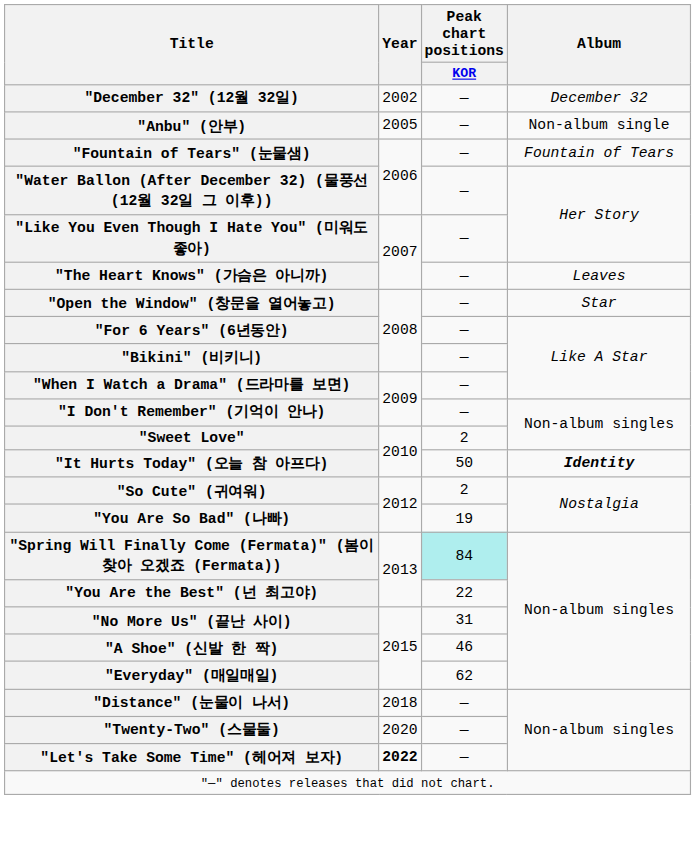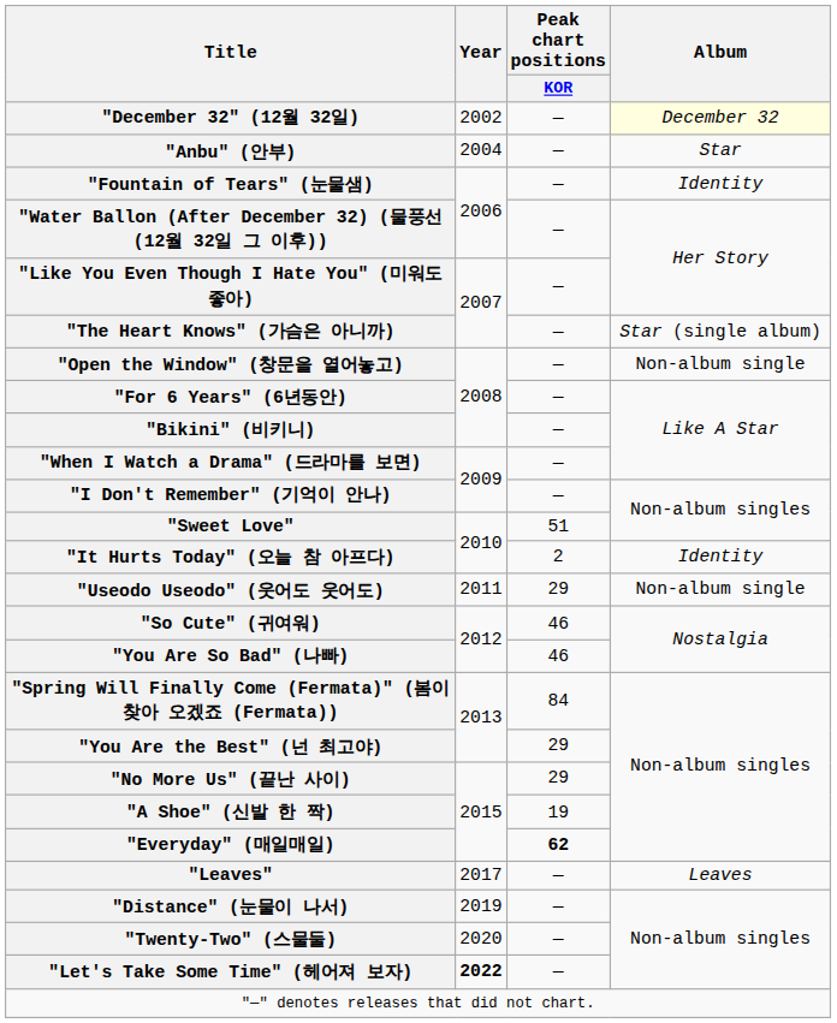 <table class="wikitable plainrowheaders" style="text-align:center;">
 <tr>
 <th rowspan="2" scope="col" style="width:25em;">Title</th>
 <th rowspan="2">Year</th>
 <th scope="col">Peak chart positions</th>
 <th rowspan="2" style="width:12em;">Album</th>
 </tr>
 <tr>
 <th scope="col" style="width:2.2em;font-size:90%;"><a href='#'>KOR</a><br></th>
 </tr>
 <tr>
 <th scope="row">"December 32" (12월 32일)</th>
 <td>2002</td>
 <td>—</td>
-<td><em>December 32</em></td>
+<td style="background: lightyellow;"><em>December 32</em></td>
 </tr>
 <tr>
 <th scope="row">"Anbu" (안부) </th>
-<td>2005</td>
+<td>2004</td>
 <td>—</td>
-<td>Non-album single</td>
+<td><em>Star</em></td>
 </tr>
 <tr>
 <th scope="row">"Fountain of Tears" (눈물샘)</th>
 <td rowspan="2">2006</td>
 <td>—</td>
-<td><em>Fountain of Tears</em></td>
+<td><em>Identity</em></td>
 </tr>
 <tr>
 <th scope="row">"Water Ballon (After December 32) (물풍선 (12월 32일 그 이후))</th>
 <td>—</td>
 <td rowspan="2"><em>Her Story</em></td>
 </tr>
 <tr>
 <th scope="row">"Like You Even Though I Hate You" (미워도 좋아)</th>
 <td rowspan="2">2007</td>
 <td>—</td>
 </tr>
 <tr>
 <th scope="row">"The Heart Knows" (가슴은 아니까)</th>
 <td>—</td>
-<td><em>Leaves</em></td>
+<td><em>Star</em> (single album)</td>
 </tr>
 <tr>
 <th scope="row">"Open the Window" (창문을 열어놓고) </th>
 <td rowspan="3">2008</td>
 <td>—</td>
-<td><em>Star</em></td>
+<td>Non-album single</td>
 </tr>
 <tr>
 <th scope="row">"For 6 Years" (6년동안)</th>
 <td>—</td>
 <td rowspan="3"><em>Like A Star</em></td>
 </tr>
 <tr>
 <th scope="row">"Bikini" (비키니)</th>
 <td>—</td>
 </tr>
 <tr>
 <th scope="row">"When I Watch a Drama" (드라마를 보면)</th>
 <td rowspan="2">2009</td>
 <td>—</td>
 </tr>
 <tr>
 <th scope="row">"I Don't Remember" (기억이 안나)</th>
 <td>—</td>
 <td rowspan="2">Non-album singles</td>
 </tr>
 <tr>
 <th scope="row">"Sweet Love" </th>
 <td rowspan="2">2010</td>
-<td>2</td>
+<td>51</td>
 </tr>
 <tr>
 <th scope="row">"It Hurts Today" (오늘 참 아프다)</th>
-<td>50</td>
-<td><strong><em>Identity</em></strong></td>
+<td>2</td>
+<td><em>Identity</em></td>
+</tr>
+<tr>
+<th scope="row">"Useodo Useodo" (웃어도 웃어도) </th>
+<td>2011</td>
+<td>29</td>
+<td>Non-album single</td>
 </tr>
 <tr>
 <th scope="row">"So Cute" (귀여워) </th>
 <td rowspan="2">2012</td>
-<td>2</td>
+<td>46</td>
 <td rowspan="2"><em>Nostalgia</em></td>
 </tr>
 <tr>
 <th scope="row">"You Are So Bad" (나빠)</th>
-<td>19</td>
+<td>46</td>
 </tr>
 <tr>
 <th scope="row">"Spring Will Finally Come (Fermata)" (봄이 찾아 오겠죠 (Fermata))</th>
 <td rowspan="2">2013</td>
-<td style="background: paleturquoise;">84</td>
+<td>84</td>
 <td rowspan="5">Non-album singles</td>
 </tr>
 <tr>
 <th scope="row">"You Are the Best" (넌 최고야)</th>
-<td>22</td>
+<td>29</td>
 </tr>
 <tr>
 <th scope="row">"No More Us" (끝난 사이)</th>
 <td rowspan="3">2015</td>
-<td>31</td>
+<td>29</td>
 </tr>
 <tr>
 <th scope="row">"A Shoe" (신발 한 짝)</th>
-<td>46</td>
+<td>19</td>
 </tr>
 <tr>
 <th scope="row">"Everyday" (매일매일) </th>
-<td>62</td>
+<td><strong>62</strong></td>
+</tr>
+<tr>
+<th scope="row">"Leaves" </th>
+<td>2017</td>
+<td>—</td>
+<td><em>Leaves</em></td>
 </tr>
 <tr>
 <th scope="row">"Distance" (눈물이 나서)</th>
-<td>2018</td>
+<td>2019</td>
 <td>—</td>
 <td rowspan="3">Non-album singles</td>
 </tr>
 <tr>
 <th scope="row">"Twenty-Two" (스물둘) </th>
 <td>2020</td>
 <td>—</td>
 </tr>
 <tr>
 <th scope="row">"Let's Take Some Time" (헤어져 보자) </th>
 <td><strong>2022</strong></td>
 <td>—</td>
 </tr>
 <tr>
 <td colspan="4"><small>"—" denotes releases that did not chart.</small></td>
 </tr>
 </table>
